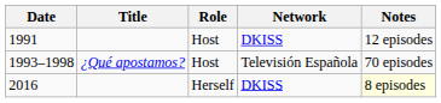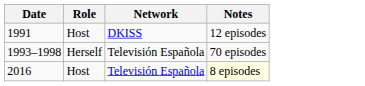 <table class="wikitable sortable">
 <tr>
 <th class="unsortable">Date</th>
-<th>Title</th>
 <th>Role</th>
 <th>Network</th>
 <th class="unsortable">Notes</th>
 </tr>
 <tr>
 <td>1991</td>
-<td><em></em></td>
 <td>Host</td>
 <td><a href='#'>DKISS</a></td>
 <td>12 episodes</td>
 </tr>
 <tr>
 <td>1993–1998</td>
-<td><em><a href='#'>¿Qué apostamos?</a></em></td>
-<td>Host</td>
+<td>Herself</td>
 <td>Televisión Española</td>
 <td>70 episodes</td>
 </tr>
 <tr>
 <td>2016</td>
-<td><em></em></td>
-<td>Herself</td>
-<td><a href='#'>DKISS</a></td>
+<td>Host</td>
+<td><a href='#'>Televisión Española</a></td>
 <td style="background: lightyellow;">8 episodes</td>
 </tr>
 </table>
